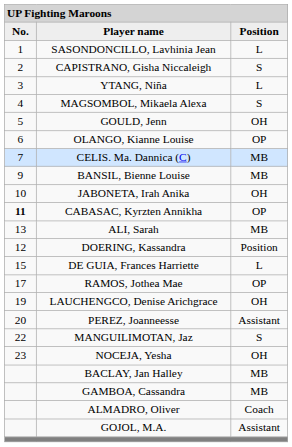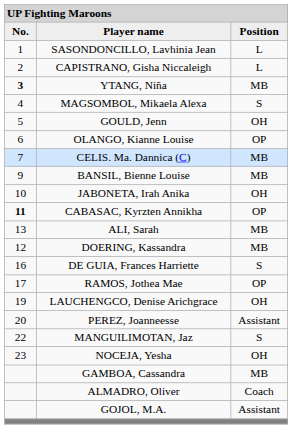 <table class='wikitable mw-collapsible mw-collapsed' style='text-align: center; font-size: 100%; width: 400px; border: none;'>
 <tr>
 <th style="background:#D4D4D4; text-align:left;" colspan=3> UP Fighting Maroons</th>
 </tr>
 <tr style="background:#EEEEEE; font-weight:bold;">
 <td width=5%>No.</td>
 <td width=40%>Player name</td>
 <td width=5%>Position</td>
 </tr>
 <tr>
 <td>1</td>
 <td>SASONDONCILLO, Lavhinia Jean</td>
 <td>L</td>
 </tr>
 <tr>
 <td>2</td>
 <td>CAPISTRANO, Gisha Niccaleigh</td>
-<td>S</td>
+<td>L</td>
 </tr>
 <tr>
-<td>3</td>
+<td><strong>3</strong></td>
 <td>YTANG, Niña</td>
-<td>L</td>
+<td>MB</td>
 </tr>
 <tr>
 <td>4</td>
 <td>MAGSOMBOL, Mikaela Alexa</td>
 <td>S</td>
 </tr>
 <tr>
 <td>5</td>
 <td>GOULD, Jenn</td>
 <td>OH</td>
 </tr>
 <tr>
 <td>6</td>
 <td>OLANGO, Kianne Louise</td>
 <td>OP</td>
 </tr>
 <tr style="background: #D0E6FF">
 <td>7</td>
 <td>CELIS. Ma. Dannica (<a href='#'>C</a>)</td>
 <td>MB</td>
 </tr>
 <tr>
 <td>9</td>
 <td>BANSIL, Bienne Louise</td>
 <td>MB</td>
 </tr>
 <tr>
 <td>10</td>
 <td>JABONETA, Irah Anika</td>
 <td>OH</td>
 </tr>
 <tr>
 <td><strong>11</strong></td>
 <td>CABASAC, Kyrzten Annikha</td>
 <td>OP</td>
 </tr>
 <tr>
 <td>13</td>
 <td>ALI, Sarah</td>
 <td>MB</td>
 </tr>
 <tr>
 <td>12</td>
 <td>DOERING, Kassandra</td>
-<td width=5%>Position</td>
+<td>MB</td>
 </tr>
 <tr>
-<td>15</td>
+<td>16</td>
 <td>DE GUIA, Frances Harriette</td>
-<td>L</td>
+<td>S</td>
 </tr>
 <tr>
 <td>17</td>
 <td>RAMOS, Jothea Mae</td>
 <td>OP</td>
 </tr>
 <tr>
 <td>19</td>
 <td>LAUCHENGCO, Denise Arichgrace</td>
 <td>OH</td>
 </tr>
 <tr>
 <td>20</td>
 <td>PEREZ, Joanneesse</td>
 <td>Assistant</td>
 </tr>
 <tr>
 <td>22</td>
 <td>MANGUILIMOTAN, Jaz</td>
 <td>S</td>
 </tr>
 <tr>
 <td>23</td>
 <td>NOCEJA, Yesha</td>
 <td>OH</td>
 </tr>
 <tr>
 <td></td>
-<td>BACLAY, Jan Halley</td>
-<td>MB</td>
-</tr>
-<tr>
-<td></td>
 <td>GAMBOA, Cassandra</td>
 <td>MB</td>
 </tr>
 <tr>
 <td></td>
 <td>ALMADRO, Oliver</td>
 <td>Coach</td>
 </tr>
 <tr>
 <td></td>
 <td>GOJOL, M.A.</td>
 <td>Assistant</td>
 </tr>
 <tr>
 <th style='background: grey;' colspan=3></th>
 </tr>
 </table>
